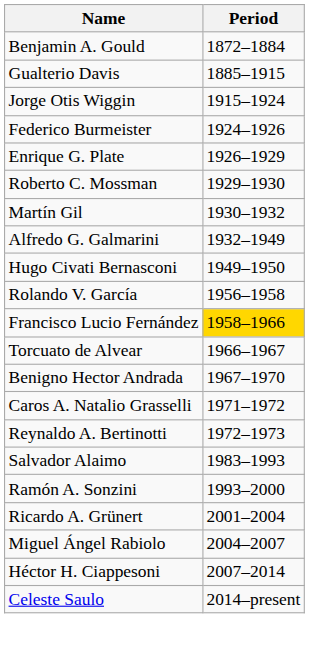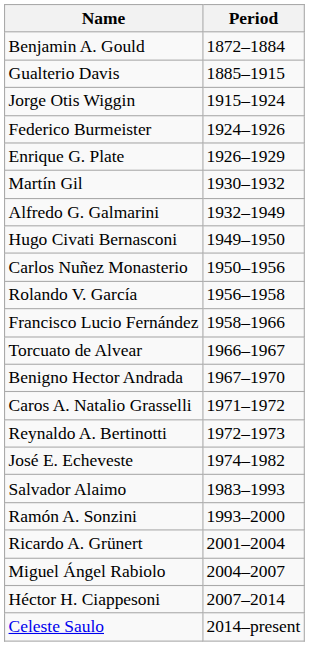 <table class="wikitable">
 <tr>
 <th>Name</th>
 <th>Period</th>
 </tr>
 <tr>
 <td>Benjamin A. Gould</td>
 <td>1872–1884</td>
 </tr>
 <tr>
 <td>Gualterio Davis</td>
 <td>1885–1915</td>
 </tr>
 <tr>
 <td>Jorge Otis Wiggin</td>
 <td>1915–1924</td>
 </tr>
 <tr>
 <td>Federico Burmeister</td>
 <td>1924–1926</td>
 </tr>
 <tr>
 <td>Enrique G. Plate</td>
 <td>1926–1929</td>
 </tr>
 <tr>
-<td>Roberto C. Mossman</td>
-<td>1929–1930</td>
-</tr>
-<tr>
 <td>Martín Gil</td>
 <td>1930–1932</td>
 </tr>
 <tr>
 <td>Alfredo G. Galmarini</td>
 <td>1932–1949</td>
 </tr>
 <tr>
 <td>Hugo Civati Bernasconi</td>
 <td>1949–1950</td>
 </tr>
 <tr>
+<td>Carlos Nuñez Monasterio</td>
+<td>1950–1956</td>
+</tr>
+<tr>
 <td>Rolando V. García</td>
 <td>1956–1958</td>
 </tr>
 <tr>
 <td>Francisco Lucio Fernández</td>
-<td style="background: gold;">1958–1966</td>
+<td>1958–1966</td>
 </tr>
 <tr>
 <td>Torcuato de Alvear</td>
 <td>1966–1967</td>
 </tr>
 <tr>
 <td>Benigno Hector Andrada</td>
 <td>1967–1970</td>
 </tr>
 <tr>
 <td>Caros A. Natalio Grasselli</td>
 <td>1971–1972</td>
 </tr>
 <tr>
 <td>Reynaldo A. Bertinotti</td>
 <td>1972–1973</td>
+</tr>
+<tr>
+<td>José E. Echeveste</td>
+<td>1974–1982</td>
 </tr>
 <tr>
 <td>Salvador Alaimo</td>
 <td>1983–1993</td>
 </tr>
 <tr>
 <td>Ramón A. Sonzini</td>
 <td>1993–2000</td>
 </tr>
 <tr>
 <td>Ricardo A. Grünert</td>
 <td>2001–2004</td>
 </tr>
 <tr>
 <td>Miguel Ángel Rabiolo</td>
 <td>2004–2007</td>
 </tr>
 <tr>
 <td>Héctor H. Ciappesoni</td>
 <td>2007–2014</td>
 </tr>
 <tr>
 <td><a href='#'>Celeste Saulo</a></td>
 <td>2014–present</td>
 </tr>
 </table>
